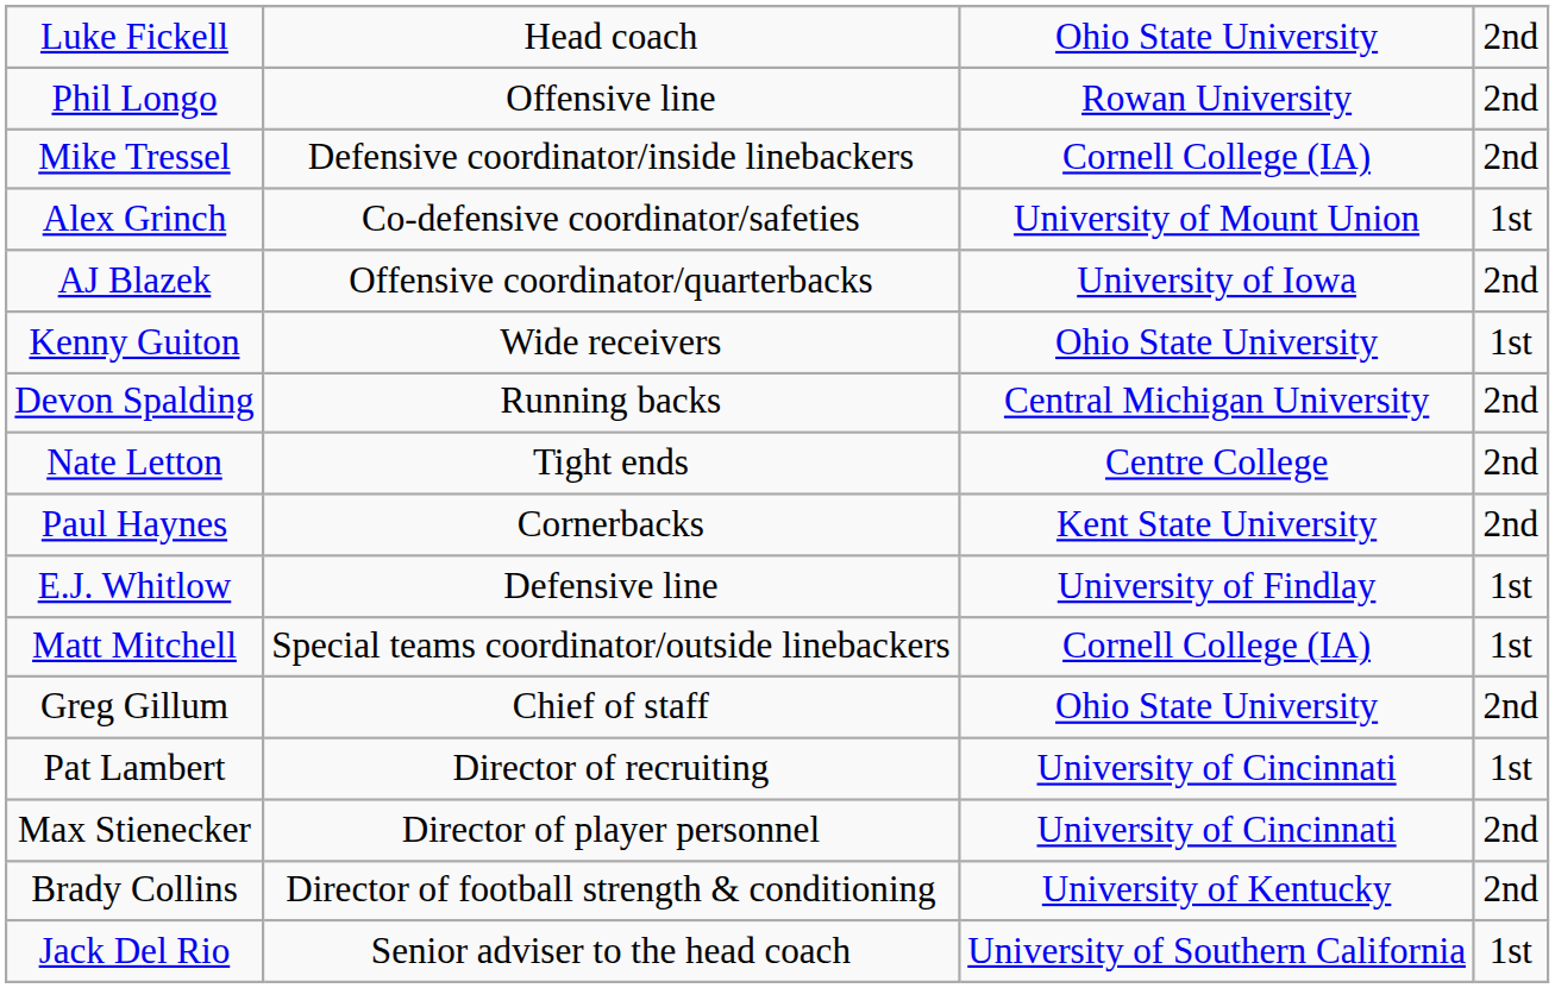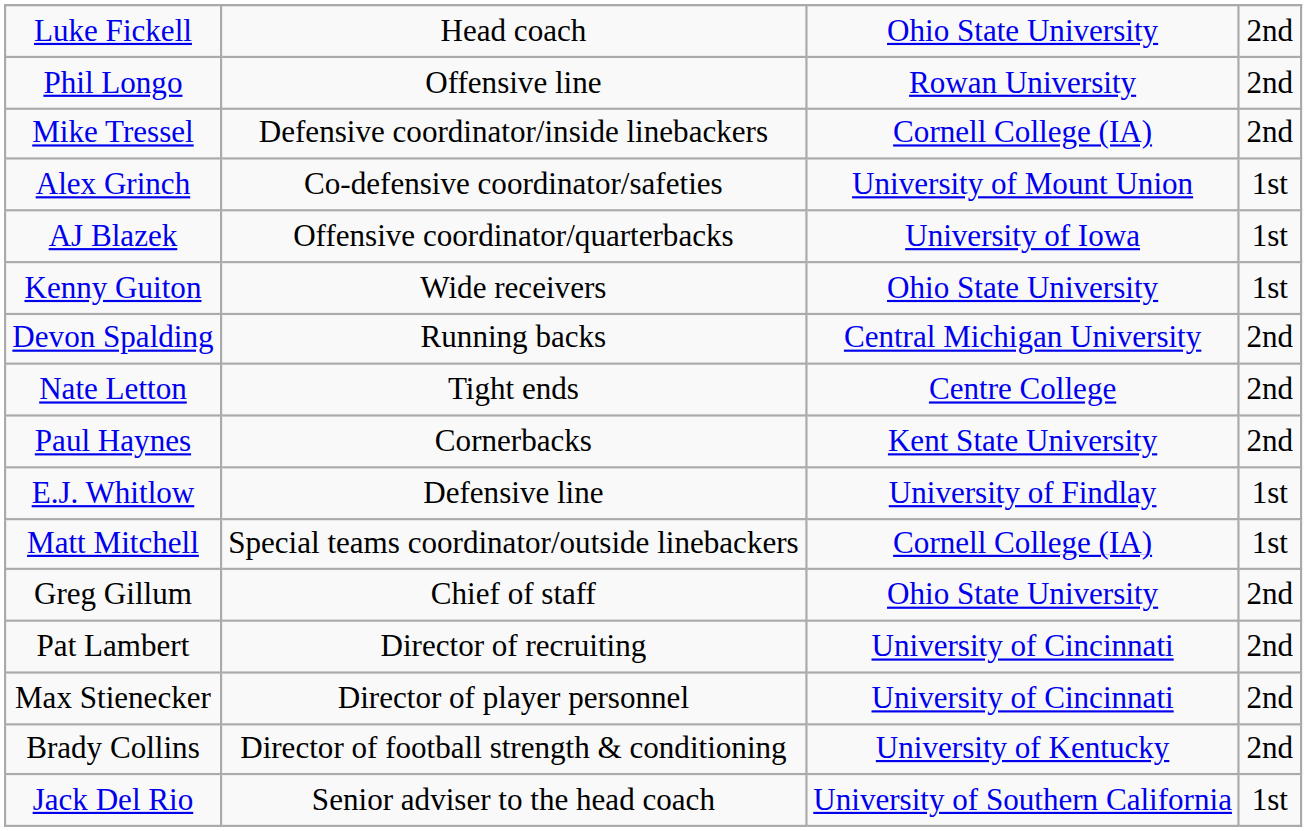 <table class="wikitable" border="1" style="font-size:90%;">
 <tr>
 </tr>
 <tr>
 <td align=center><a href='#'>Luke Fickell</a></td>
 <td align=center>Head coach</td>
 <td align=center><a href='#'>Ohio State University</a></td>
 <td align=center>2nd</td>
 </tr>
 <tr>
 <td align=center><a href='#'>Phil Longo</a></td>
 <td align=center>Offensive line</td>
 <td align=center><a href='#'>Rowan University</a></td>
 <td align=center>2nd</td>
 </tr>
 <tr>
 <td align=center><a href='#'>Mike Tressel</a></td>
 <td align=center>Defensive coordinator/inside linebackers</td>
 <td align=center><a href='#'>Cornell College (IA)</a></td>
 <td align=center>2nd</td>
 </tr>
 <tr>
 <td align=center><a href='#'>Alex Grinch</a></td>
 <td align="center">Co-defensive coordinator/safeties</td>
 <td align=center><a href='#'>University of Mount Union</a></td>
 <td align=center>1st</td>
 </tr>
 <tr>
 <td align=center><a href='#'>AJ Blazek</a></td>
 <td align=center>Offensive coordinator/quarterbacks</td>
 <td align=center><a href='#'>University of Iowa</a></td>
-<td align=center>2nd</td>
+<td align=center>1st</td>
 </tr>
 <tr>
 <td align=center><a href='#'>Kenny Guiton</a></td>
 <td align=center>Wide receivers</td>
 <td align=center><a href='#'>Ohio State University</a></td>
 <td align=center>1st</td>
 </tr>
 <tr>
 <td align=center><a href='#'>Devon Spalding</a></td>
 <td align=center>Running backs</td>
 <td align=center><a href='#'>Central Michigan University</a></td>
 <td align=center>2nd</td>
 </tr>
 <tr>
 <td align=center><a href='#'>Nate Letton</a></td>
 <td align="center">Tight ends</td>
 <td align=center><a href='#'>Centre College</a></td>
 <td align=center>2nd</td>
 </tr>
 <tr>
 <td align=center><a href='#'>Paul Haynes</a></td>
 <td align="center">Cornerbacks</td>
 <td align=center><a href='#'>Kent State University</a></td>
 <td align=center>2nd</td>
 </tr>
 <tr>
 <td align=center><a href='#'>E.J. Whitlow</a></td>
 <td align="center">Defensive line</td>
 <td align=center><a href='#'>University of Findlay</a></td>
 <td align=center>1st</td>
 </tr>
 <tr>
 <td align=center><a href='#'>Matt Mitchell</a></td>
 <td align="center">Special teams coordinator/outside linebackers</td>
 <td align=center><a href='#'>Cornell College (IA)</a></td>
 <td align=center>1st</td>
 </tr>
 <tr>
 <td align=center>Greg Gillum</td>
 <td align="center">Chief of staff</td>
 <td align=center><a href='#'>Ohio State University</a></td>
 <td align=center>2nd</td>
 </tr>
 <tr>
 <td align=center>Pat Lambert</td>
 <td align="center">Director of recruiting</td>
 <td align=center><a href='#'>University of Cincinnati</a></td>
-<td align=center>1st</td>
+<td align=center>2nd</td>
 </tr>
 <tr>
 <td align=center>Max Stienecker</td>
 <td align="center">Director of player personnel</td>
 <td align=center><a href='#'>University of Cincinnati</a></td>
 <td align=center>2nd</td>
 </tr>
 <tr>
 <td align=center>Brady Collins</td>
 <td align="center">Director of football strength & conditioning</td>
 <td align=center><a href='#'>University of Kentucky</a></td>
 <td align=center>2nd</td>
 </tr>
 <tr>
 <td align=center><a href='#'>Jack Del Rio</a></td>
 <td align="center">Senior adviser to the head coach</td>
 <td align=center><a href='#'>University of Southern California</a></td>
 <td align=center>1st</td>
 </tr>
 </table>
